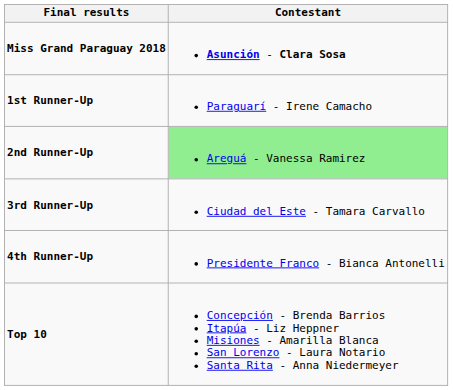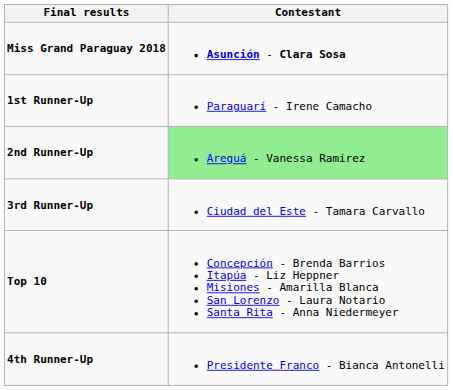 <table class="wikitable" style="font-size: 95%;">
 <tr>
 <th>Final results</th>
 <th>Contestant</th>
 </tr>
 <tr>
 <td><strong>Miss Grand Paraguay 2018</strong></td>
 <td><br><ul><li><strong> <a href='#'>Asunción</a></strong> - <strong> Clara Sosa </strong></li></ul></td>
 </tr>
 <tr>
 <td><strong>1st Runner-Up</strong></td>
 <td><br><ul><li> <a href='#'>Paraguarí</a> - Irene Camacho</li></ul></td>
 </tr>
 <tr>
 <td><strong>2nd Runner-Up</strong></td>
 <td style="background: lightgreen;"><br><ul><li> <a href='#'>Areguá</a> - Vanessa Ramirez</li></ul></td>
 </tr>
 <tr>
 <td><strong>3rd Runner-Up</strong></td>
 <td><br><ul><li> <a href='#'>Ciudad del Este</a> - Tamara Carvallo</li></ul></td>
 </tr>
 <tr>
+<td><strong>Top 10</strong></td>
+<td><br><ul><li> <a href='#'>Concepción</a> - Brenda Barrios</li><li> <a href='#'>Itapúa</a> - Liz Heppner</li><li> <a href='#'>Misiones</a> - Amarilla Blanca</li><li> <a href='#'>San Lorenzo</a> - Laura Notario</li><li> <a href='#'>Santa Rita</a> - Anna Niedermeyer</li></ul></td>
+</tr>
+<tr>
 <td><strong>4th Runner-Up</strong></td>
 <td><br><ul><li> <a href='#'>Presidente Franco</a> - Bianca Antonelli</li></ul></td>
 </tr>
-<tr>
-<td><strong>Top 10</strong></td>
-<td><br><ul><li> <a href='#'>Concepción</a> - Brenda Barrios</li><li> <a href='#'>Itapúa</a> - Liz Heppner</li><li> <a href='#'>Misiones</a> - Amarilla Blanca</li><li> <a href='#'>San Lorenzo</a> - Laura Notario</li><li> <a href='#'>Santa Rita</a> - Anna Niedermeyer</li></ul></td>
-</tr>
 </table>
